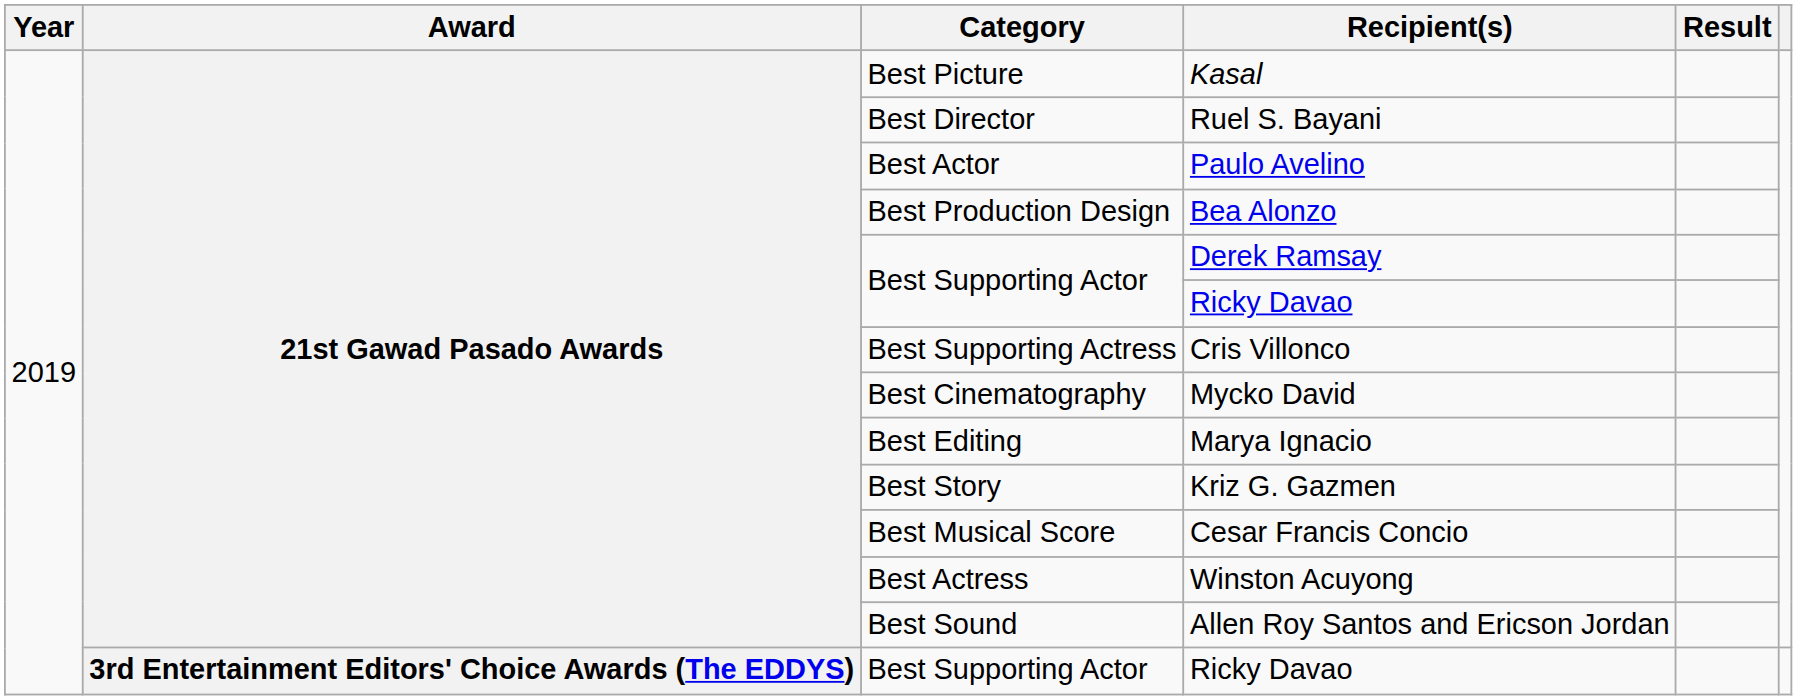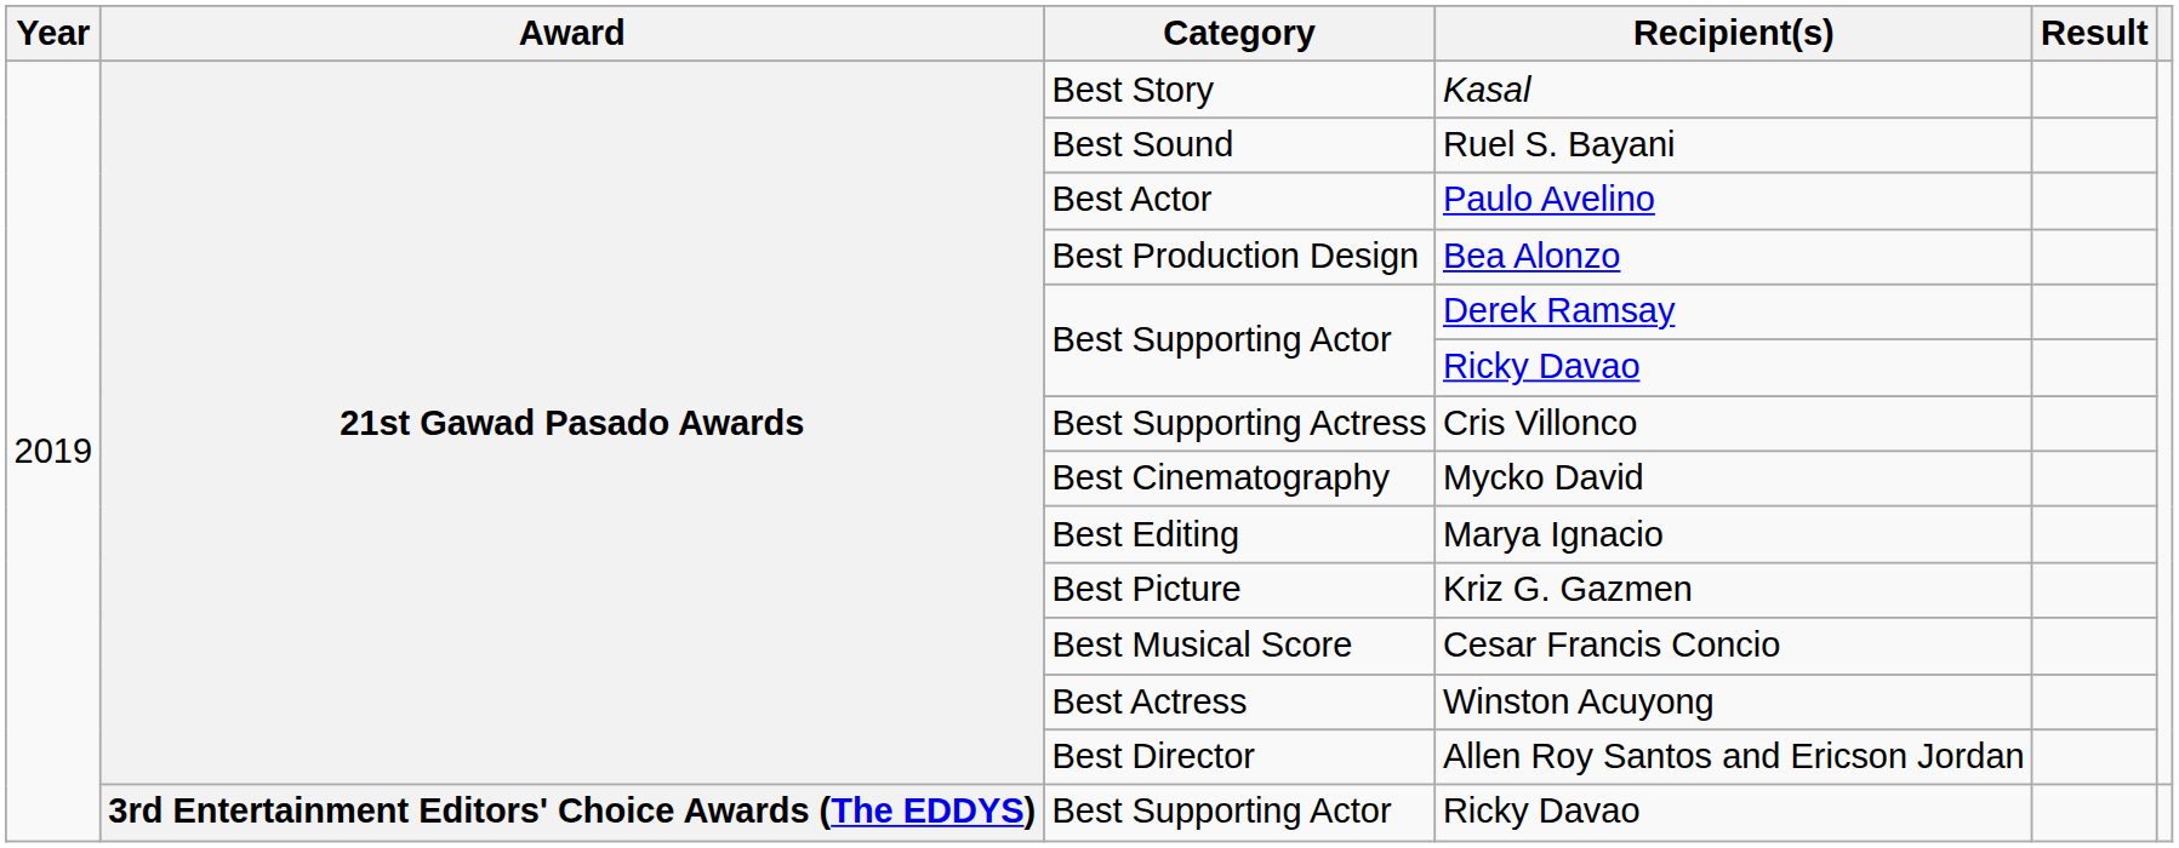 <table class="wikitable sortable plainrowheaders">
 <tr>
 <th scope="col" data-sort-type="date">Year</th>
 <th scope="col">Award</th>
 <th scope="col">Category</th>
 <th scope="col">Recipient(s)</th>
 <th scope="col">Result</th>
 <th scope="col" class="unsortable"></th>
 </tr>
 <tr>
 <td rowspan="14">2019</td>
 <th rowspan="13" scope="row">21st Gawad Pasado Awards</th>
-<td>Best Picture</td>
+<td>Best Story</td>
 <td><em>Kasal</em></td>
 <td></td>
 <td rowspan="13"></td>
 </tr>
 <tr>
-<td>Best Director</td>
+<td>Best Sound</td>
 <td>Ruel S. Bayani</td>
 <td></td>
 </tr>
 <tr>
 <td>Best Actor</td>
 <td><a href='#'>Paulo Avelino</a></td>
 <td></td>
 </tr>
 <tr>
 <td>Best Production Design</td>
 <td><a href='#'>Bea Alonzo</a></td>
 <td></td>
 </tr>
 <tr>
 <td rowspan="2">Best Supporting Actor</td>
 <td><a href='#'>Derek Ramsay</a></td>
 <td></td>
 </tr>
 <tr>
 <td><a href='#'>Ricky Davao</a></td>
 <td></td>
 </tr>
 <tr>
 <td>Best Supporting Actress</td>
 <td>Cris Villonco</td>
 <td></td>
 </tr>
 <tr>
 <td>Best Cinematography</td>
 <td>Mycko David</td>
 <td></td>
 </tr>
 <tr>
 <td>Best Editing</td>
 <td>Marya Ignacio</td>
 <td></td>
 </tr>
 <tr>
-<td>Best Story</td>
+<td>Best Picture</td>
 <td>Kriz G. Gazmen</td>
 <td></td>
 </tr>
 <tr>
 <td>Best Musical Score</td>
 <td>Cesar Francis Concio</td>
 <td></td>
 </tr>
 <tr>
 <td>Best Actress</td>
 <td>Winston Acuyong</td>
 <td></td>
 </tr>
 <tr>
-<td>Best Sound</td>
+<td>Best Director</td>
 <td>Allen Roy Santos and Ericson Jordan</td>
 <td></td>
 </tr>
 <tr>
 <th rowspan="1" scope="row">3rd Entertainment Editors' Choice Awards (<a href='#'>The EDDYS</a>)</th>
 <td>Best Supporting Actor</td>
 <td>Ricky Davao</td>
 <td></td>
 <td></td>
 </tr>
 </table>
